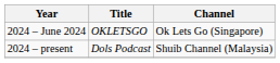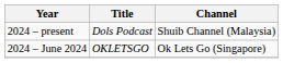 <table class="wikitable">
 <tr>
 <th>Year</th>
 <th>Title</th>
 <th>Channel</th>
 </tr>
 <tr>
+<td>2024 – present</td>
+<td><em>Dols Podcast</em></td>
+<td>Shuib Channel (Malaysia)</td>
+</tr>
+<tr>
 <td>2024 – June 2024</td>
 <td><em>OKLETSGO</em></td>
 <td>Ok Lets Go (Singapore)</td>
 </tr>
 <tr>
-<td>2024 – present</td>
-<td><em>Dols Podcast</em></td>
-<td>Shuib Channel (Malaysia)</td>
-</tr>
-<tr>
 </tr>
 </table>
